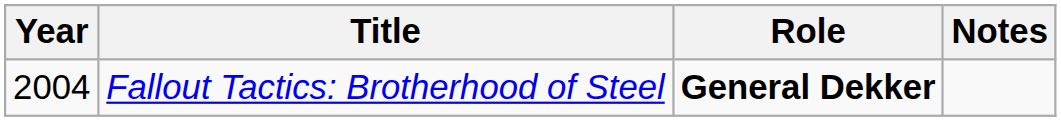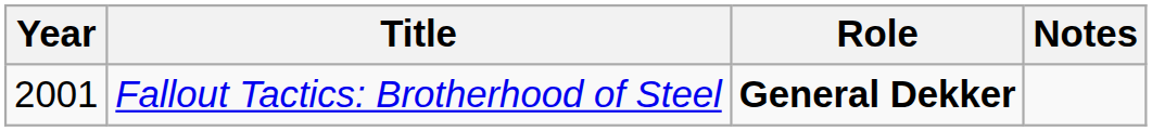 <table class="wikitable sortable">
 <tr>
 <th>Year</th>
 <th>Title</th>
 <th>Role</th>
 <th class="unsortable">Notes</th>
 </tr>
 <tr>
-<td>2004</td>
+<td>2001</td>
 <td><em><a href='#'>Fallout Tactics: Brotherhood of Steel</a></em></td>
 <td><strong>General Dekker</strong></td>
 <td></td>
 </tr>
 </table>
